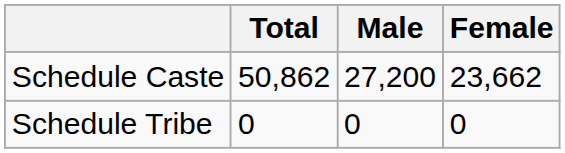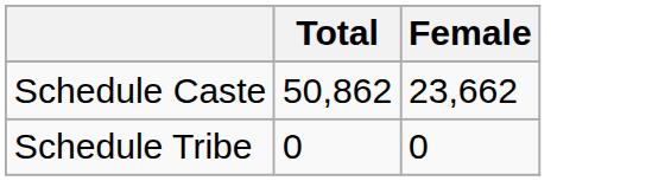 <table class="wikitable">
 <tr>
 <th></th>
 <th>Total</th>
-<th>Male</th>
 <th>Female</th>
 </tr>
 <tr>
 <td>Schedule Caste</td>
 <td>50,862</td>
-<td>27,200</td>
 <td>23,662</td>
 </tr>
 <tr>
 <td>Schedule Tribe</td>
 <td>0</td>
 <td>0</td>
-<td>0</td>
 </tr>
 </table>
